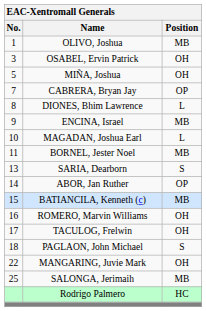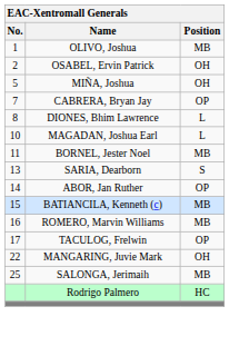 <table class='wikitable mw-collapsible mw-collapsed' style='text-align: center; font-size: 90%; width: 300px; border: none;'>
 <tr>
 <th style='text-align: left;' colspan=3>EAC-Xentromall Generals</th>
 </tr>
 <tr>
 <th style="width:7%">No.</th>
 <th>Name</th>
 <th style="width:20%">Position</th>
 </tr>
 <tr>
 <td>1</td>
 <td>OLIVO, Joshua</td>
 <td>MB</td>
 </tr>
 <tr>
-<td>3</td>
+<td>2</td>
 <td>OSABEL, Ervin Patrick</td>
 <td>OH</td>
 </tr>
 <tr>
 <td>5</td>
 <td>MIÑA, Joshua</td>
 <td>OH</td>
 </tr>
 <tr>
 <td>7</td>
 <td>CABRERA, Bryan Jay</td>
 <td>OP</td>
 </tr>
 <tr>
 <td>8</td>
 <td>DIONES, Bhim Lawrence</td>
 <td>L</td>
-</tr>
-<tr>
-<td>9</td>
-<td>ENCINA, Israel</td>
-<td>MB</td>
 </tr>
 <tr>
 <td>10</td>
 <td>MAGADAN, Joshua Earl</td>
 <td>L</td>
 </tr>
 <tr>
 <td>11</td>
 <td>BORNEL, Jester Noel</td>
 <td>MB</td>
 </tr>
 <tr>
 <td>13</td>
 <td>SARIA, Dearborn</td>
 <td>S</td>
 </tr>
 <tr>
 <td>14</td>
 <td>ABOR, Jan Ruther</td>
 <td>OP</td>
 </tr>
 <tr bgcolor=#DOE6FF>
 <td>15</td>
 <td>BATIANCILA, Kenneth (<a href='#'>c</a>)</td>
 <td>MB</td>
 </tr>
 <tr>
 <td>16</td>
 <td>ROMERO, Marvin Williams</td>
-<td>OH</td>
+<td>MB</td>
 </tr>
 <tr>
 <td>17</td>
 <td>TACULOG, Frelwin</td>
-<td>OH</td>
-</tr>
-<tr>
-<td>18</td>
-<td>PAGLAON, John Michael</td>
-<td>S</td>
+<td>OP</td>
 </tr>
 <tr>
 <td>22</td>
 <td>MANGARING, Juvie Mark</td>
 <td>OH</td>
 </tr>
 <tr>
 <td>25</td>
 <td>SALONGA, Jerimaih</td>
 <td>MB</td>
 </tr>
 <tr bgcolor=#BBFFCC>
 <td></td>
 <td>Rodrigo Palmero</td>
 <td>HC</td>
 </tr>
 <tr>
 <th style='background: grey;' colspan=3></th>
 </tr>
 </table>
